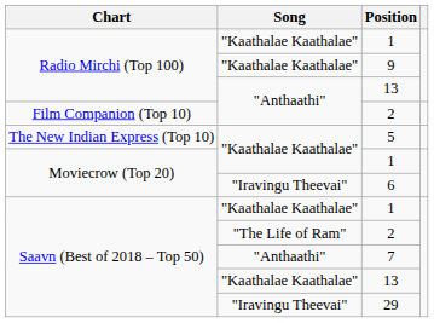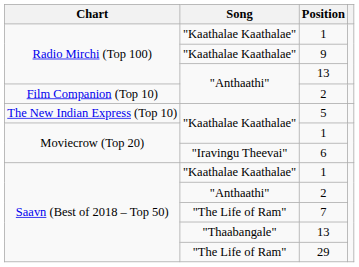 <table class="wikitable" style="text-align:center">
 <tr>
 <th scope="col">Chart</th>
 <th scope="col">Song</th>
 <th scope="col">Position</th>
 <th></th>
 </tr>
 <tr>
 <td rowspan="3"><a href='#'>Radio Mirchi</a> (Top 100)</td>
 <td>"Kaathalae Kaathalae"</td>
 <td>1</td>
 <td rowspan="3"></td>
 </tr>
 <tr>
 <td>"Kaathalae Kaathalae"</td>
 <td>9</td>
 </tr>
 <tr>
 <td rowspan="2">"Anthaathi"</td>
 <td>13</td>
 </tr>
 <tr>
 <td><a href='#'>Film Companion</a> (Top 10)</td>
 <td>2</td>
 <td></td>
 </tr>
 <tr>
 <td><a href='#'>The New Indian Express</a> (Top 10)</td>
 <td rowspan="2">"Kaathalae Kaathalae"</td>
 <td>5</td>
 <td></td>
 </tr>
 <tr>
 <td rowspan="2">Moviecrow (Top 20)</td>
 <td>1</td>
 <td rowspan="2"></td>
 </tr>
 <tr>
 <td>"Iravingu Theevai"</td>
 <td>6</td>
 </tr>
 <tr>
 <td rowspan="5"><a href='#'>Saavn</a> (Best of 2018 – Top 50)</td>
 <td>"Kaathalae Kaathalae"</td>
 <td>1</td>
 <td rowspan="5"></td>
 </tr>
 <tr>
-<td>"The Life of Ram"</td>
+<td>"Anthaathi"</td>
 <td>2</td>
 </tr>
 <tr>
-<td>"Anthaathi"</td>
+<td>"The Life of Ram"</td>
 <td>7</td>
 </tr>
 <tr>
-<td>"Kaathalae Kaathalae"</td>
+<td>"Thaabangale"</td>
 <td>13</td>
 </tr>
 <tr>
-<td>"Iravingu Theevai"</td>
+<td>"The Life of Ram"</td>
 <td>29</td>
 </tr>
 </table>
